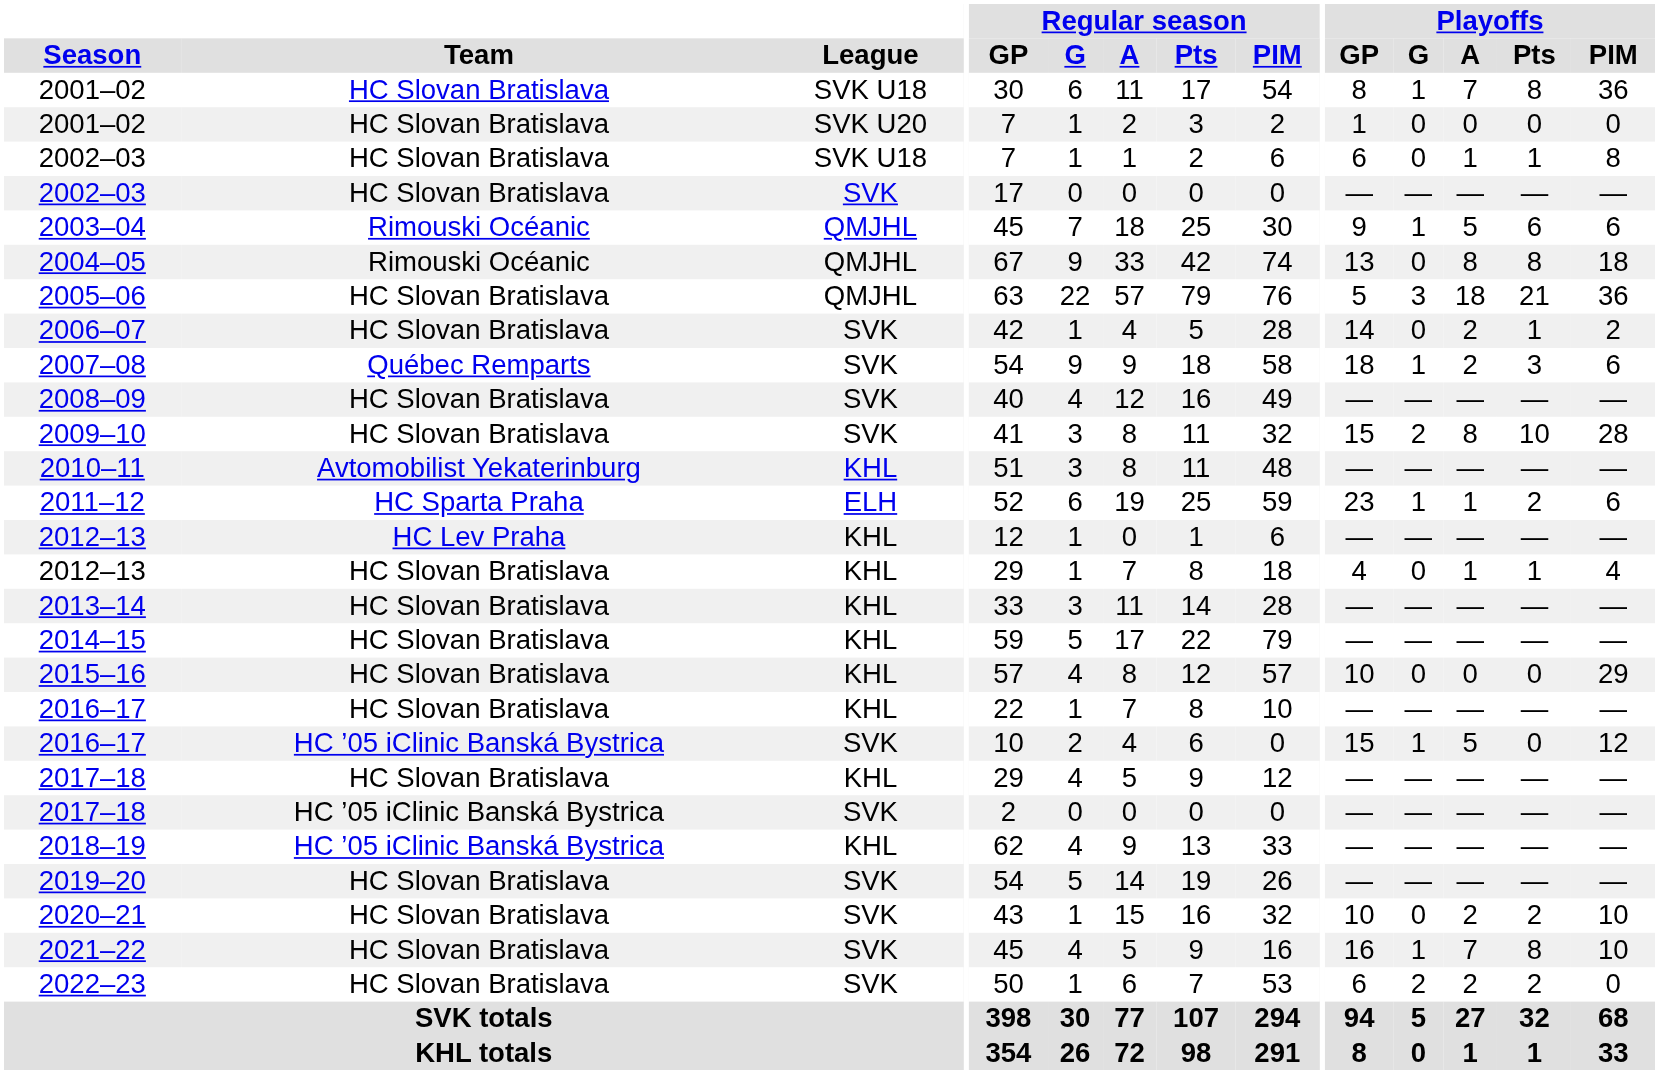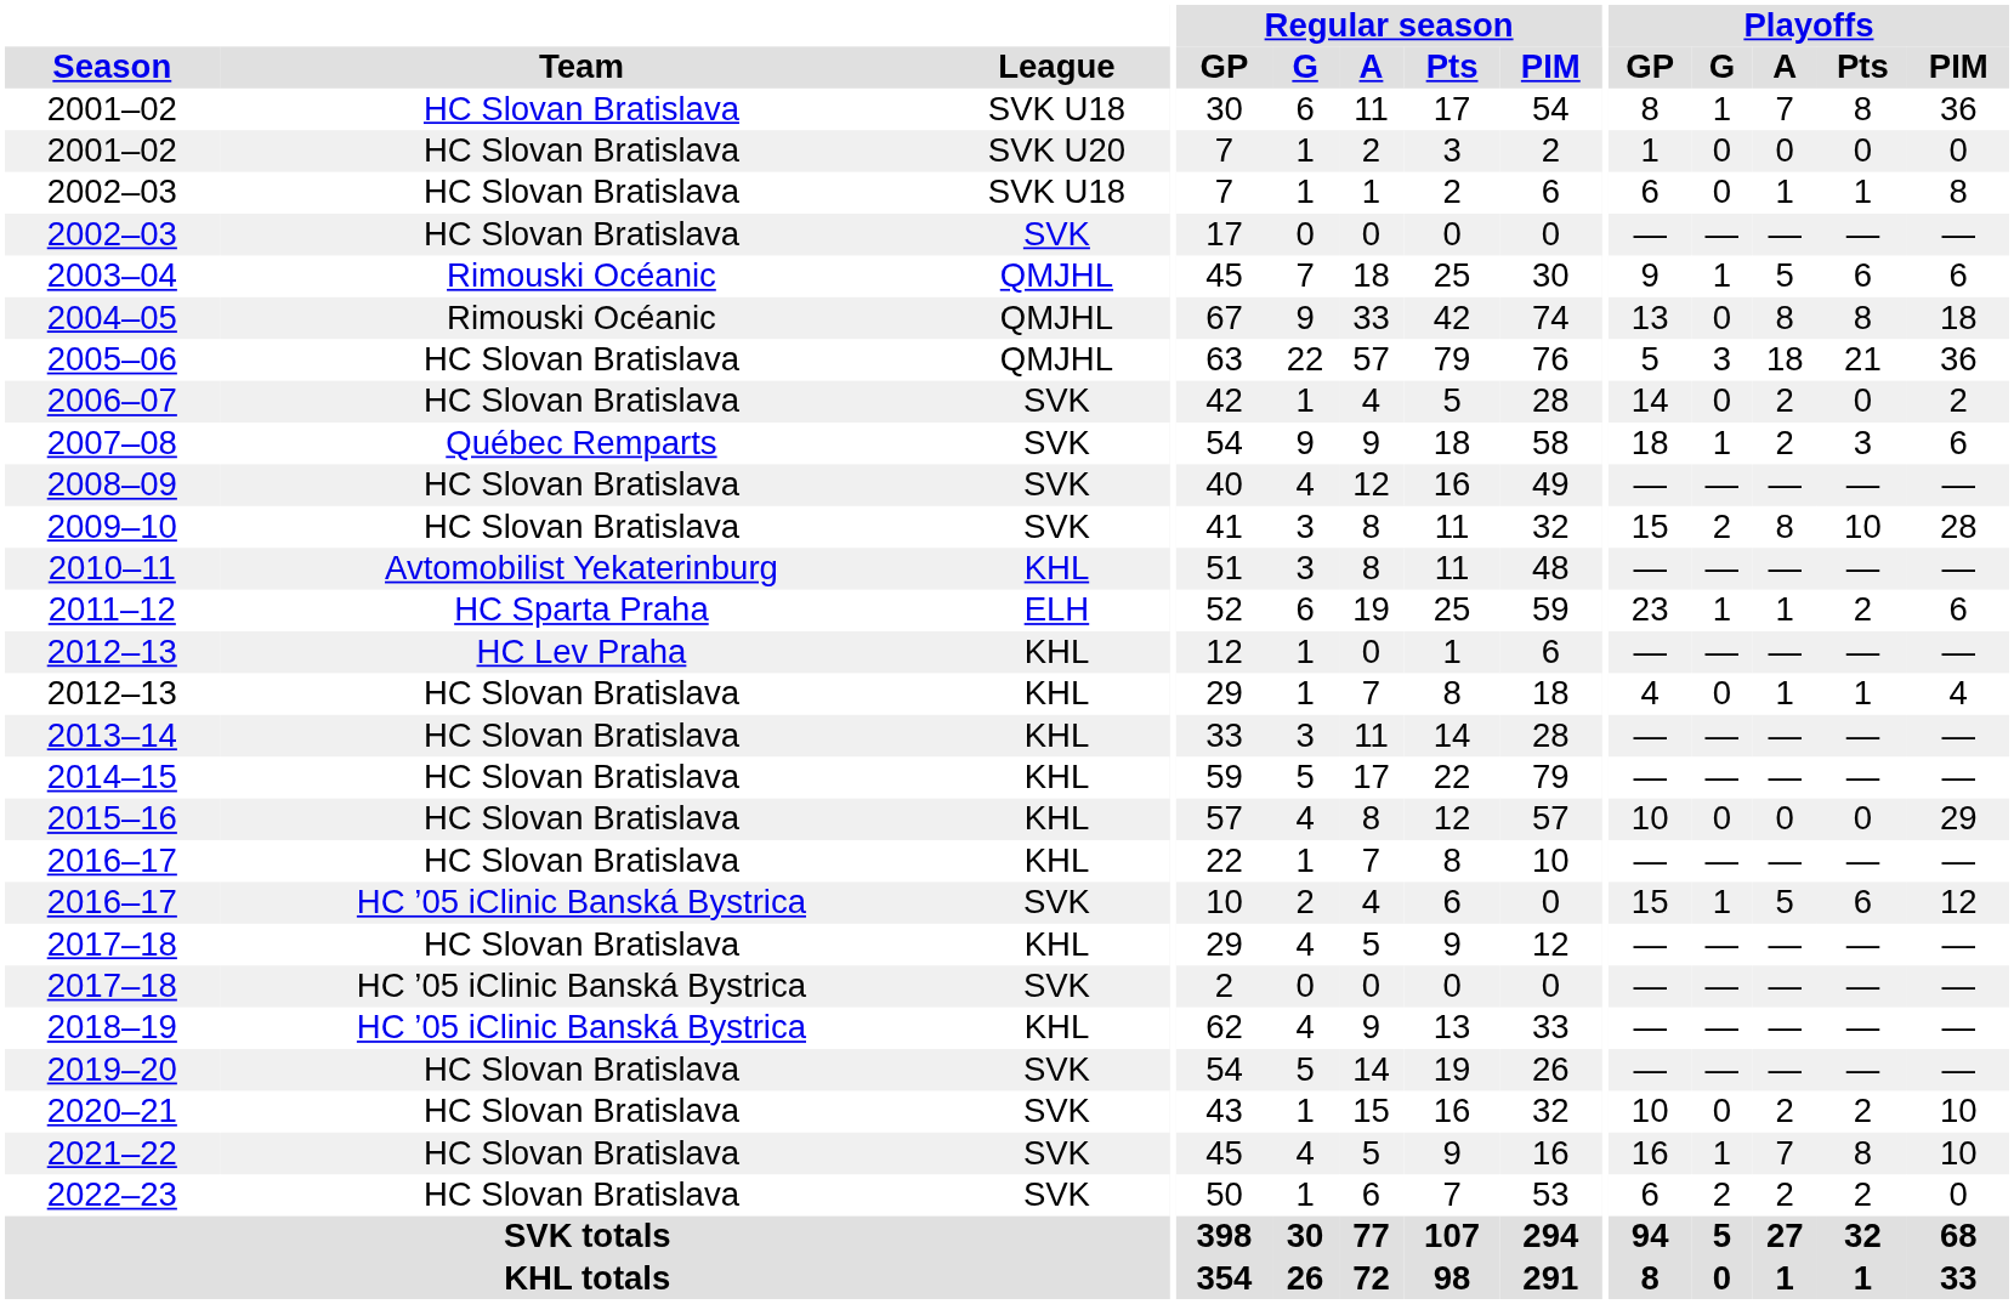 <table border="0" cellpadding="1" cellspacing="0" style="text-align:center; width:60em">
 <tr bgcolor="#e0e0e0">
 <th colspan="3" bgcolor="#ffffff"></th>
 <th rowspan="99" bgcolor="#ffffff"></th>
 <th colspan="5"><a href='#'>Regular season</a></th>
 <th rowspan="99" bgcolor="#ffffff"></th>
 <th colspan="5"><a href='#'>Playoffs</a></th>
 </tr>
 <tr bgcolor="#e0e0e0">
 <th><a href='#'>Season</a></th>
 <th>Team</th>
 <th>League</th>
 <th>GP</th>
 <th><a href='#'>G</a></th>
 <th><a href='#'>A</a></th>
 <th><a href='#'>Pts</a></th>
 <th><a href='#'>PIM</a></th>
 <th>GP</th>
 <th>G</th>
 <th>A</th>
 <th>Pts</th>
 <th>PIM</th>
 </tr>
 <tr>
 <td>2001–02</td>
 <td><a href='#'>HC Slovan Bratislava</a></td>
 <td>SVK U18</td>
 <td>30</td>
 <td>6</td>
 <td>11</td>
 <td>17</td>
 <td>54</td>
 <td>8</td>
 <td>1</td>
 <td>7</td>
 <td>8</td>
 <td>36</td>
 </tr>
 <tr bgcolor="#f0f0f0">
 <td>2001–02</td>
 <td>HC Slovan Bratislava</td>
 <td>SVK U20</td>
 <td>7</td>
 <td>1</td>
 <td>2</td>
 <td>3</td>
 <td>2</td>
 <td>1</td>
 <td>0</td>
 <td>0</td>
 <td>0</td>
 <td>0</td>
 </tr>
 <tr>
 <td>2002–03</td>
 <td>HC Slovan Bratislava</td>
 <td>SVK U18</td>
 <td>7</td>
 <td>1</td>
 <td>1</td>
 <td>2</td>
 <td>6</td>
 <td>6</td>
 <td>0</td>
 <td>1</td>
 <td>1</td>
 <td>8</td>
 </tr>
 <tr bgcolor="#f0f0f0">
 <td><a href='#'>2002–03</a></td>
 <td>HC Slovan Bratislava</td>
 <td><a href='#'>SVK</a></td>
 <td>17</td>
 <td>0</td>
 <td>0</td>
 <td>0</td>
 <td>0</td>
 <td>—</td>
 <td>—</td>
 <td>—</td>
 <td>—</td>
 <td>—</td>
 </tr>
 <tr>
 <td><a href='#'>2003–04</a></td>
 <td><a href='#'>Rimouski Océanic</a></td>
 <td><a href='#'>QMJHL</a></td>
 <td>45</td>
 <td>7</td>
 <td>18</td>
 <td>25</td>
 <td>30</td>
 <td>9</td>
 <td>1</td>
 <td>5</td>
 <td>6</td>
 <td>6</td>
 </tr>
 <tr bgcolor="#f0f0f0">
 <td><a href='#'>2004–05</a></td>
 <td>Rimouski Océanic</td>
 <td>QMJHL</td>
 <td>67</td>
 <td>9</td>
 <td>33</td>
 <td>42</td>
 <td>74</td>
 <td>13</td>
 <td>0</td>
 <td>8</td>
 <td>8</td>
 <td>18</td>
 </tr>
 <tr>
 <td><a href='#'>2005–06</a></td>
 <td>HC Slovan Bratislava</td>
 <td>QMJHL</td>
 <td>63</td>
 <td>22</td>
 <td>57</td>
 <td>79</td>
 <td>76</td>
 <td>5</td>
 <td>3</td>
 <td>18</td>
 <td>21</td>
 <td>36</td>
 </tr>
 <tr bgcolor="#f0f0f0">
 <td><a href='#'>2006–07</a></td>
 <td>HC Slovan Bratislava</td>
 <td>SVK</td>
 <td>42</td>
 <td>1</td>
 <td>4</td>
 <td>5</td>
 <td>28</td>
 <td>14</td>
 <td>0</td>
 <td>2</td>
-<td>1</td>
+<td>0</td>
 <td>2</td>
 </tr>
 <tr>
 <td><a href='#'>2007–08</a></td>
 <td><a href='#'>Québec Remparts</a></td>
 <td>SVK</td>
 <td>54</td>
 <td>9</td>
 <td>9</td>
 <td>18</td>
 <td>58</td>
 <td>18</td>
 <td>1</td>
 <td>2</td>
 <td>3</td>
 <td>6</td>
 </tr>
 <tr bgcolor="#f0f0f0">
 <td><a href='#'>2008–09</a></td>
 <td>HC Slovan Bratislava</td>
 <td>SVK</td>
 <td>40</td>
 <td>4</td>
 <td>12</td>
 <td>16</td>
 <td>49</td>
 <td>—</td>
 <td>—</td>
 <td>—</td>
 <td>—</td>
 <td>—</td>
 </tr>
 <tr>
 <td><a href='#'>2009–10</a></td>
 <td>HC Slovan Bratislava</td>
 <td>SVK</td>
 <td>41</td>
 <td>3</td>
 <td>8</td>
 <td>11</td>
 <td>32</td>
 <td>15</td>
 <td>2</td>
 <td>8</td>
 <td>10</td>
 <td>28</td>
 </tr>
 <tr bgcolor="#f0f0f0">
 <td><a href='#'>2010–11</a></td>
 <td><a href='#'>Avtomobilist Yekaterinburg</a></td>
 <td><a href='#'>KHL</a></td>
 <td>51</td>
 <td>3</td>
 <td>8</td>
 <td>11</td>
 <td>48</td>
 <td>—</td>
 <td>—</td>
 <td>—</td>
 <td>—</td>
 <td>—</td>
 </tr>
 <tr>
 <td><a href='#'>2011–12</a></td>
 <td><a href='#'>HC Sparta Praha</a></td>
 <td><a href='#'>ELH</a></td>
 <td>52</td>
 <td>6</td>
 <td>19</td>
 <td>25</td>
 <td>59</td>
 <td>23</td>
 <td>1</td>
 <td>1</td>
 <td>2</td>
 <td>6</td>
 </tr>
 <tr bgcolor="#f0f0f0">
 <td><a href='#'>2012–13</a></td>
 <td><a href='#'>HC Lev Praha</a></td>
 <td>KHL</td>
 <td>12</td>
 <td>1</td>
 <td>0</td>
 <td>1</td>
 <td>6</td>
 <td>—</td>
 <td>—</td>
 <td>—</td>
 <td>—</td>
 <td>—</td>
 </tr>
 <tr>
 <td>2012–13</td>
 <td>HC Slovan Bratislava</td>
 <td>KHL</td>
 <td>29</td>
 <td>1</td>
 <td>7</td>
 <td>8</td>
 <td>18</td>
 <td>4</td>
 <td>0</td>
 <td>1</td>
 <td>1</td>
 <td>4</td>
 </tr>
 <tr bgcolor="#f0f0f0">
 <td><a href='#'>2013–14</a></td>
 <td>HC Slovan Bratislava</td>
 <td>KHL</td>
 <td>33</td>
 <td>3</td>
 <td>11</td>
 <td>14</td>
 <td>28</td>
 <td>—</td>
 <td>—</td>
 <td>—</td>
 <td>—</td>
 <td>—</td>
 </tr>
 <tr>
 <td><a href='#'>2014–15</a></td>
 <td>HC Slovan Bratislava</td>
 <td>KHL</td>
 <td>59</td>
 <td>5</td>
 <td>17</td>
 <td>22</td>
 <td>79</td>
 <td>—</td>
 <td>—</td>
 <td>—</td>
 <td>—</td>
 <td>—</td>
 </tr>
 <tr bgcolor="#f0f0f0">
 <td><a href='#'>2015–16</a></td>
 <td>HC Slovan Bratislava</td>
 <td>KHL</td>
 <td>57</td>
 <td>4</td>
 <td>8</td>
 <td>12</td>
 <td>57</td>
 <td>10</td>
 <td>0</td>
 <td>0</td>
 <td>0</td>
 <td>29</td>
 </tr>
 <tr>
 <td><a href='#'>2016–17</a></td>
 <td>HC Slovan Bratislava</td>
 <td>KHL</td>
 <td>22</td>
 <td>1</td>
 <td>7</td>
 <td>8</td>
 <td>10</td>
 <td>—</td>
 <td>—</td>
 <td>—</td>
 <td>—</td>
 <td>—</td>
 </tr>
 <tr bgcolor="#f0f0f0">
 <td><a href='#'>2016–17</a></td>
 <td><a href='#'>HC ’05 iClinic Banská Bystrica</a></td>
 <td>SVK</td>
 <td>10</td>
 <td>2</td>
 <td>4</td>
 <td>6</td>
 <td>0</td>
 <td>15</td>
 <td>1</td>
 <td>5</td>
-<td>0</td>
+<td>6</td>
 <td>12</td>
 </tr>
 <tr>
 <td><a href='#'>2017–18</a></td>
 <td>HC Slovan Bratislava</td>
 <td>KHL</td>
 <td>29</td>
 <td>4</td>
 <td>5</td>
 <td>9</td>
 <td>12</td>
 <td>—</td>
 <td>—</td>
 <td>—</td>
 <td>—</td>
 <td>—</td>
 </tr>
 <tr bgcolor="#f0f0f0">
 <td><a href='#'>2017–18</a></td>
 <td>HC ’05 iClinic Banská Bystrica</td>
 <td>SVK</td>
 <td>2</td>
 <td>0</td>
 <td>0</td>
 <td>0</td>
 <td>0</td>
 <td>—</td>
 <td>—</td>
 <td>—</td>
 <td>—</td>
 <td>—</td>
 </tr>
 <tr>
 <td><a href='#'>2018–19</a></td>
 <td><a href='#'>HC ’05 iClinic Banská Bystrica</a></td>
 <td>KHL</td>
 <td>62</td>
 <td>4</td>
 <td>9</td>
 <td>13</td>
 <td>33</td>
 <td>—</td>
 <td>—</td>
 <td>—</td>
 <td>—</td>
 <td>—</td>
 </tr>
 <tr bgcolor="#f0f0f0">
 <td><a href='#'>2019–20</a></td>
 <td>HC Slovan Bratislava</td>
 <td>SVK</td>
 <td>54</td>
 <td>5</td>
 <td>14</td>
 <td>19</td>
 <td>26</td>
 <td>—</td>
 <td>—</td>
 <td>—</td>
 <td>—</td>
 <td>—</td>
 </tr>
 <tr>
 <td><a href='#'>2020–21</a></td>
 <td>HC Slovan Bratislava</td>
 <td>SVK</td>
 <td>43</td>
 <td>1</td>
 <td>15</td>
 <td>16</td>
 <td>32</td>
 <td>10</td>
 <td>0</td>
 <td>2</td>
 <td>2</td>
 <td>10</td>
 </tr>
 <tr bgcolor="#f0f0f0">
 <td><a href='#'>2021–22</a></td>
 <td>HC Slovan Bratislava</td>
 <td>SVK</td>
 <td>45</td>
 <td>4</td>
 <td>5</td>
 <td>9</td>
 <td>16</td>
 <td>16</td>
 <td>1</td>
 <td>7</td>
 <td>8</td>
 <td>10</td>
 </tr>
 <tr>
 <td><a href='#'>2022–23</a></td>
 <td>HC Slovan Bratislava</td>
 <td>SVK</td>
 <td>50</td>
 <td>1</td>
 <td>6</td>
 <td>7</td>
 <td>53</td>
 <td>6</td>
 <td>2</td>
 <td>2</td>
 <td>2</td>
 <td>0</td>
 </tr>
 <tr bgcolor="#e0e0e0">
 <th colspan="3">SVK totals</th>
 <th>398</th>
 <th>30</th>
 <th>77</th>
 <th>107</th>
 <th>294</th>
 <th>94</th>
 <th>5</th>
 <th>27</th>
 <th>32</th>
 <th>68</th>
 </tr>
 <tr bgcolor="#e0e0e0">
 <th colspan="3">KHL totals</th>
 <th>354</th>
 <th>26</th>
 <th>72</th>
 <th>98</th>
 <th>291</th>
 <th>8</th>
 <th>0</th>
 <th>1</th>
 <th>1</th>
 <th>33</th>
 </tr>
 </table>
